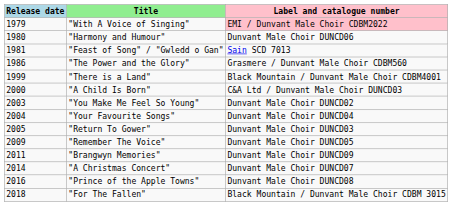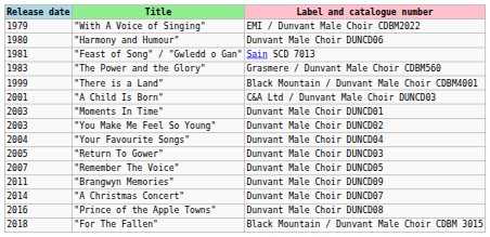 <table class="wikitable">
 <tr>
 <th style="background:LightBlue; color:Black; font-weight:bold; text-align:center;">Release date</th>
 <th style="background:LightGreen; color:Black; font-weight:bold; text-align:center;">Title</th>
 <th style="background:Pink; color:Black; font-weight:bold; text-align:center;">Label and catalogue number</th>
 </tr>
 <tr>
 <td>1979</td>
 <td>"With A Voice of Singing"</td>
-<td style="background: pink;">EMI / Dunvant Male Choir CDBM2022</td>
+<td>EMI / Dunvant Male Choir CDBM2022</td>
 </tr>
 <tr>
 <td>1980</td>
 <td>"Harmony and Humour"</td>
 <td>Dunvant Male Choir DUNCD06</td>
 </tr>
 <tr>
 <td>1981</td>
 <td>"Feast of Song" / "Gwledd o Gan"</td>
 <td><a href='#'>Sain</a> SCD 7013</td>
 </tr>
 <tr>
-<td>1986</td>
+<td>1983</td>
 <td>"The Power and the Glory"</td>
 <td>Grasmere / Dunvant Male Choir CDBM560</td>
 </tr>
 <tr>
 <td>1999</td>
 <td>"There is a Land"</td>
 <td>Black Mountain / Dunvant Male Choir CDBM4001</td>
 </tr>
 <tr>
-<td>2000</td>
+<td>2001</td>
 <td>"A Child Is Born"</td>
 <td>C&A Ltd / Dunvant Male Choir DUNCD03</td>
+</tr>
+<tr 2003>
+<td>2003</td>
+<td>"Moments In Time"</td>
+<td>Dunvant Male Choir DUNCD01</td>
 </tr>
 <tr>
 <td>2003</td>
 <td>"You Make Me Feel So Young"</td>
 <td>Dunvant Male Choir DUNCD02</td>
 </tr>
 <tr>
 <td>2004</td>
 <td>"Your Favourite Songs"</td>
 <td>Dunvant Male Choir DUNCD04</td>
 </tr>
 <tr>
 <td>2005</td>
 <td>"Return To Gower"</td>
 <td>Dunvant Male Choir DUNCD03</td>
 </tr>
 <tr>
-<td>2009</td>
+<td>2007</td>
 <td>"Remember The Voice"</td>
 <td>Dunvant Male Choir DUNCD05</td>
 </tr>
 <tr>
 <td>2011</td>
 <td>"Brangwyn Memories"</td>
 <td>Dunvant Male Choir DUNCD09</td>
 </tr>
 <tr>
 <td>2014</td>
 <td>"A Christmas Concert"</td>
 <td>Dunvant Male Choir DUNCD07</td>
 </tr>
 <tr>
 <td>2016</td>
 <td>"Prince of the Apple Towns"</td>
 <td>Dunvant Male Choir DUNCD08</td>
 </tr>
 <tr>
 <td>2018</td>
 <td>"For The Fallen"</td>
 <td>Black Mountain / Dunvant Male Choir CDBM 3015</td>
 </tr>
 </table>
